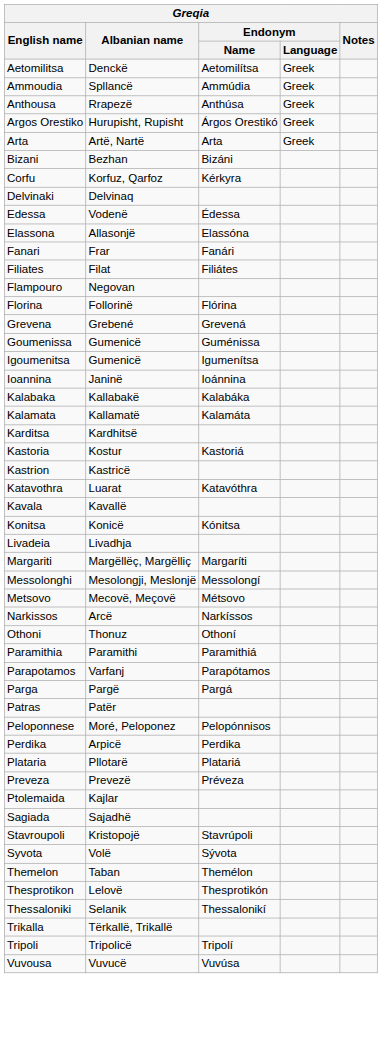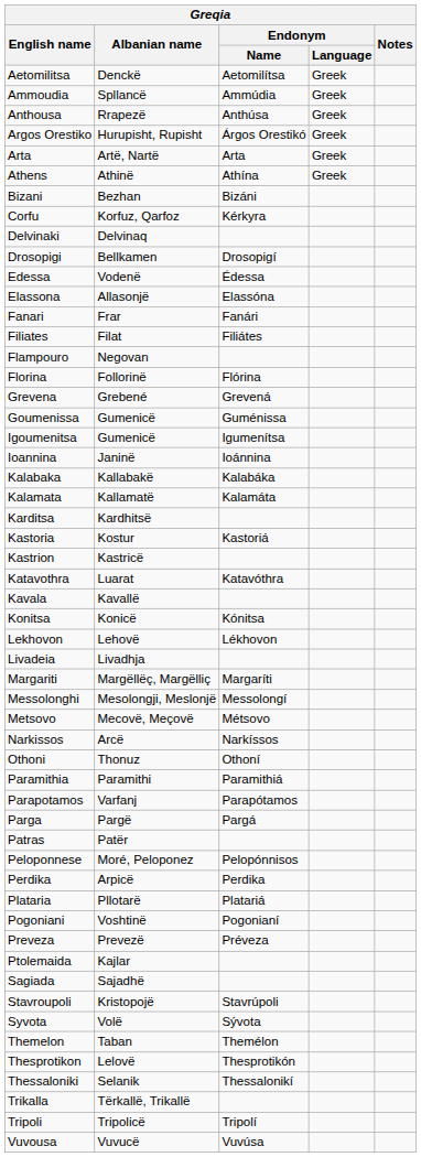 <table class="wikitable sortable">
 <tr>
 <th colspan="5"> <em>Greqia</em></th>
 </tr>
 <tr>
 <th rowspan="2">English name</th>
 <th rowspan="2">Albanian name</th>
 <th colspan="2">Endonym</th>
 <th rowspan="2">Notes</th>
 </tr>
 <tr>
 <th>Name</th>
 <th>Language</th>
 </tr>
 <tr>
 <td>Aetomilitsa</td>
 <td>Denckë</td>
 <td>Aetomilítsa</td>
 <td>Greek</td>
 <td></td>
 </tr>
 <tr>
 <td>Ammoudia</td>
 <td>Spllancë</td>
 <td>Ammúdia</td>
 <td>Greek</td>
 <td></td>
 </tr>
 <tr>
 <td>Anthousa</td>
 <td>Rrapezë</td>
 <td>Anthúsa</td>
 <td>Greek</td>
 <td></td>
 </tr>
 <tr>
 <td>Argos Orestiko</td>
 <td>Hurupisht, Rupisht</td>
 <td>Árgos Orestikó</td>
 <td>Greek</td>
 <td></td>
 </tr>
 <tr>
 <td>Arta</td>
 <td>Artë, Nartë</td>
 <td>Arta</td>
 <td>Greek</td>
 <td></td>
 </tr>
 <tr>
+<td>Athens</td>
+<td>Athinë</td>
+<td>Athína</td>
+<td>Greek</td>
+<td></td>
+</tr>
+<tr>
 <td>Bizani</td>
 <td>Bezhan</td>
 <td>Bizáni</td>
 <td></td>
 <td></td>
 </tr>
 <tr>
 <td>Corfu</td>
 <td>Korfuz, Qarfoz</td>
 <td>Kérkyra</td>
 <td></td>
 <td></td>
 </tr>
 <tr>
 <td>Delvinaki</td>
 <td>Delvinaq</td>
 <td></td>
+<td></td>
+<td></td>
+</tr>
+<tr>
+<td>Drosopigi</td>
+<td>Bellkamen</td>
+<td>Drosopigí</td>
 <td></td>
 <td></td>
 </tr>
 <tr>
 <td>Edessa</td>
 <td>Vodenë</td>
 <td>Édessa</td>
 <td></td>
 <td></td>
 </tr>
 <tr>
 <td>Elassona</td>
 <td>Allasonjë</td>
 <td>Elassóna</td>
 <td></td>
 <td></td>
 </tr>
 <tr>
 <td>Fanari</td>
 <td>Frar</td>
 <td>Fanári</td>
 <td></td>
 <td></td>
 </tr>
 <tr>
 <td>Filiates</td>
 <td>Filat</td>
 <td>Filiátes</td>
 <td></td>
 <td></td>
 </tr>
 <tr>
 <td>Flampouro</td>
 <td>Negovan</td>
 <td></td>
 <td></td>
 <td></td>
 </tr>
 <tr>
 <td>Florina</td>
 <td>Follorinë</td>
 <td>Flórina</td>
 <td></td>
 <td></td>
 </tr>
 <tr>
 <td>Grevena</td>
 <td>Grebené</td>
 <td>Grevená</td>
 <td></td>
 <td></td>
 </tr>
 <tr>
 <td>Goumenissa</td>
 <td>Gumenicë</td>
 <td>Guménissa</td>
 <td></td>
 <td></td>
 </tr>
 <tr>
 <td>Igoumenitsa</td>
 <td>Gumenicë</td>
 <td>Igumenítsa</td>
 <td></td>
 <td></td>
 </tr>
 <tr>
 <td>Ioannina</td>
 <td>Janinë</td>
 <td>Ioánnina</td>
 <td></td>
 <td></td>
 </tr>
 <tr>
 <td>Kalabaka</td>
 <td>Kallabakë</td>
 <td>Kalabáka</td>
 <td></td>
 <td></td>
 </tr>
 <tr>
 <td>Kalamata</td>
 <td>Kallamatë</td>
 <td>Kalamáta</td>
 <td></td>
 <td></td>
 </tr>
 <tr>
 <td>Karditsa</td>
 <td>Kardhitsë</td>
 <td></td>
 <td></td>
 <td></td>
 </tr>
 <tr>
 <td>Kastoria</td>
 <td>Kostur</td>
 <td>Kastoriá</td>
 <td></td>
 <td></td>
 </tr>
 <tr>
 <td>Kastrion</td>
 <td>Kastricë</td>
 <td></td>
 <td></td>
 <td></td>
 </tr>
 <tr>
 <td>Katavothra</td>
 <td>Luarat</td>
 <td>Katavóthra</td>
 <td></td>
 <td></td>
 </tr>
 <tr>
 <td>Kavala</td>
 <td>Kavallë</td>
 <td></td>
 <td></td>
 <td></td>
 </tr>
 <tr>
 <td>Konitsa</td>
 <td>Konicë</td>
 <td>Kónitsa</td>
 <td></td>
 <td></td>
 </tr>
 <tr>
+<td>Lekhovon</td>
+<td>Lehovë</td>
+<td>Lékhovon</td>
+<td></td>
+<td></td>
+</tr>
+<tr>
 <td>Livadeia</td>
 <td>Livadhja</td>
 <td></td>
 <td></td>
 <td></td>
 </tr>
 <tr>
 <td>Margariti</td>
 <td>Margëllëç, Margëlliç</td>
 <td>Margaríti</td>
 <td></td>
 <td></td>
 </tr>
 <tr>
 <td>Messolonghi</td>
 <td>Mesolongji, Meslonjë</td>
 <td>Messolongí</td>
 <td></td>
 <td></td>
 </tr>
 <tr>
 <td>Metsovo</td>
 <td>Mecovë, Meçovë</td>
 <td>Métsovo</td>
 <td></td>
 <td></td>
 </tr>
 <tr>
 <td>Narkissos</td>
 <td>Arcë</td>
 <td>Narkíssos</td>
 <td></td>
 <td></td>
 </tr>
 <tr>
 <td>Othoni</td>
 <td>Thonuz</td>
 <td>Othoní</td>
 <td></td>
 <td></td>
 </tr>
 <tr>
 <td>Paramithia</td>
 <td>Paramithi</td>
 <td>Paramithiá</td>
 <td></td>
 <td></td>
 </tr>
 <tr>
 <td>Parapotamos</td>
 <td>Varfanj</td>
 <td>Parapótamos</td>
 <td></td>
 <td></td>
 </tr>
 <tr>
 <td>Parga</td>
 <td>Pargë</td>
 <td>Pargá</td>
 <td></td>
 <td></td>
 </tr>
 <tr>
 <td>Patras</td>
 <td>Patër</td>
 <td></td>
 <td></td>
 <td></td>
 </tr>
 <tr>
 <td>Peloponnese</td>
 <td>Moré, Peloponez</td>
 <td>Pelopónnisos</td>
 <td></td>
 <td></td>
 </tr>
 <tr>
 <td>Perdika</td>
 <td>Arpicë</td>
 <td>Perdika</td>
 <td></td>
 <td></td>
 </tr>
 <tr>
 <td>Plataria</td>
 <td>Pllotarë</td>
 <td>Platariá</td>
 <td></td>
 <td></td>
 </tr>
 <tr>
+<td>Pogoniani</td>
+<td>Voshtinë</td>
+<td>Pogonianí</td>
+<td></td>
+<td></td>
+</tr>
+<tr>
 <td>Preveza</td>
 <td>Prevezë</td>
 <td>Préveza</td>
 <td></td>
 <td></td>
 </tr>
 <tr>
 <td>Ptolemaida</td>
 <td>Kajlar</td>
 <td></td>
 <td></td>
 <td></td>
 </tr>
 <tr>
 <td>Sagiada</td>
 <td>Sajadhë</td>
 <td></td>
 <td></td>
 <td></td>
 </tr>
 <tr>
 <td>Stavroupoli</td>
 <td>Kristopojë</td>
 <td>Stavrúpoli</td>
 <td></td>
 <td></td>
 </tr>
 <tr>
 <td>Syvota</td>
 <td>Volë</td>
 <td>Sývota</td>
 <td></td>
 <td></td>
 </tr>
 <tr>
 <td>Themelon</td>
 <td>Taban</td>
 <td>Themélon</td>
 <td></td>
 <td></td>
 </tr>
 <tr>
 <td>Thesprotikon</td>
 <td>Lelovë</td>
 <td>Thesprotikón</td>
 <td></td>
 <td></td>
 </tr>
 <tr>
 <td>Thessaloniki</td>
 <td>Selanik</td>
 <td>Thessalonikí</td>
 <td></td>
 <td></td>
 </tr>
 <tr>
 <td>Trikalla</td>
 <td>Tërkallë, Trikallë</td>
 <td></td>
 <td></td>
 <td></td>
 </tr>
 <tr>
 <td>Tripoli</td>
 <td>Tripolicë</td>
 <td>Tripolí</td>
 <td></td>
 <td></td>
 </tr>
 <tr>
 <td>Vuvousa</td>
 <td>Vuvucë</td>
 <td>Vuvúsa</td>
 <td></td>
 <td></td>
 </tr>
 </table>
